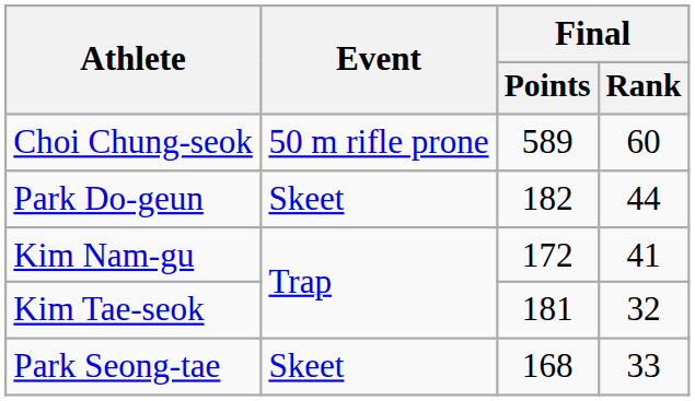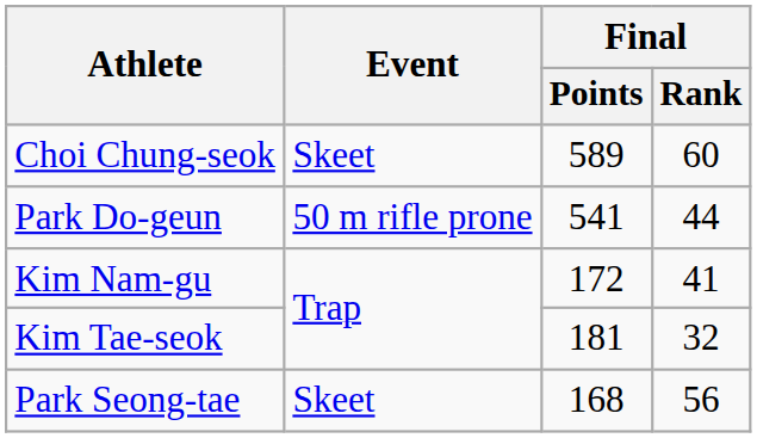 <table class="wikitable" style="font-size:90%">
 <tr>
 <th rowspan="2">Athlete</th>
 <th rowspan="2">Event</th>
 <th colspan=2>Final</th>
 </tr>
 <tr style="font-size:95%">
 <th>Points</th>
 <th>Rank</th>
 </tr>
 <tr align=center>
 <td align=left><a href='#'>Choi Chung-seok</a></td>
-<td align=left><a href='#'>50 m rifle prone</a></td>
+<td align=left><a href='#'>Skeet</a></td>
 <td>589</td>
 <td>60</td>
 </tr>
 <tr align=center>
 <td align=left><a href='#'>Park Do-geun</a></td>
-<td align=left><a href='#'>Skeet</a></td>
-<td>182</td>
+<td align=left><a href='#'>50 m rifle prone</a></td>
+<td>541</td>
 <td>44</td>
 </tr>
 <tr align=center>
 <td align=left><a href='#'>Kim Nam-gu</a></td>
 <td align=left rowspan=2><a href='#'>Trap</a></td>
 <td>172</td>
 <td>41</td>
 </tr>
 <tr align=center>
 <td align=left><a href='#'>Kim Tae-seok</a></td>
 <td>181</td>
 <td>32</td>
 </tr>
 <tr align=center>
 <td align=left><a href='#'>Park Seong-tae</a></td>
 <td align=left><a href='#'>Skeet</a></td>
 <td>168</td>
-<td>33</td>
+<td>56</td>
 </tr>
 </table>
